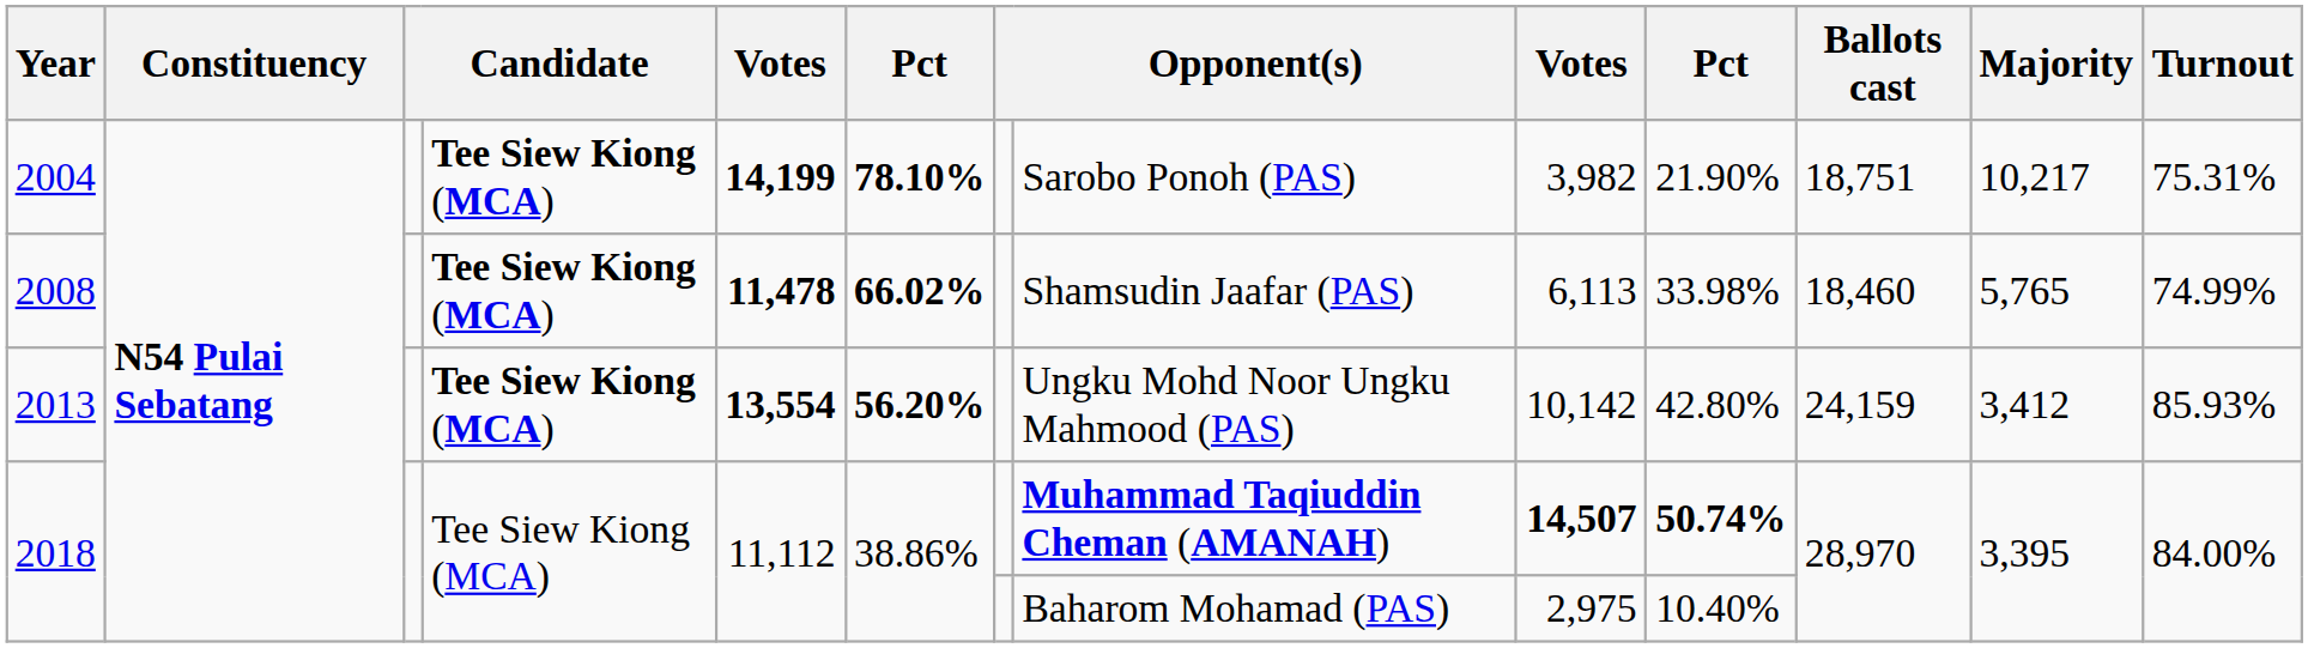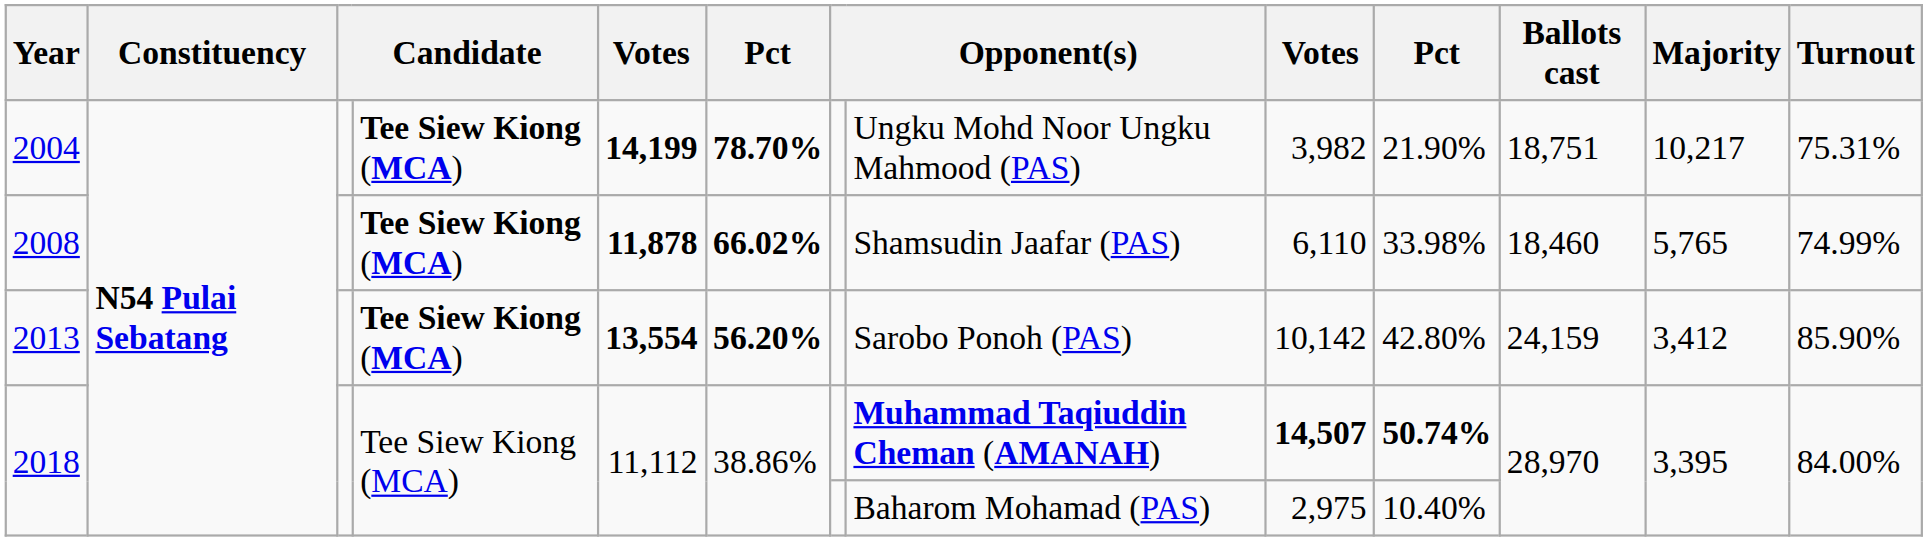 <table class="wikitable" style="margin:0.5em ; font-size:95%">
 <tr>
 <th>Year</th>
 <th>Constituency</th>
 <th colspan=2>Candidate</th>
 <th>Votes</th>
 <th>Pct</th>
 <th colspan=2>Opponent(s)</th>
 <th>Votes</th>
 <th>Pct</th>
 <th>Ballots cast</th>
 <th>Majority</th>
 <th>Turnout</th>
 </tr>
 <tr>
 <td><a href='#'>2004</a></td>
 <td rowspan=5><strong>N54 <a href='#'>Pulai Sebatang</a></strong></td>
 <td></td>
 <td><strong>Tee Siew Kiong</strong> (<a href='#'><strong>MCA</strong></a>)</td>
 <td align="right"><strong>14,199</strong></td>
-<td><strong>78.10%</strong></td>
+<td><strong>78.70%</strong></td>
 <td></td>
-<td>Sarobo Ponoh (<a href='#'>PAS</a>)</td>
+<td>Ungku Mohd Noor Ungku Mahmood (<a href='#'>PAS</a>)</td>
 <td align="right">3,982</td>
 <td>21.90%</td>
 <td>18,751</td>
 <td>10,217</td>
 <td>75.31%</td>
 </tr>
 <tr>
 <td><a href='#'>2008</a></td>
 <td></td>
 <td><strong>Tee Siew Kiong</strong> (<a href='#'><strong>MCA</strong></a>)</td>
-<td align="right"><strong>11,478</strong></td>
+<td align="right"><strong>11,878</strong></td>
 <td><strong>66.02%</strong></td>
 <td></td>
 <td>Shamsudin Jaafar (<a href='#'>PAS</a>)</td>
-<td align="right">6,113</td>
+<td align="right">6,110</td>
 <td>33.98%</td>
 <td>18,460</td>
 <td>5,765</td>
 <td>74.99%</td>
 </tr>
 <tr>
 <td><a href='#'>2013</a></td>
 <td></td>
 <td><strong>Tee Siew Kiong</strong> (<a href='#'><strong>MCA</strong></a>)</td>
 <td align="right"><strong>13,554</strong></td>
 <td><strong>56.20%</strong></td>
 <td></td>
-<td>Ungku Mohd Noor Ungku Mahmood (<a href='#'>PAS</a>)</td>
+<td>Sarobo Ponoh (<a href='#'>PAS</a>)</td>
 <td align="right">10,142</td>
 <td>42.80%</td>
 <td>24,159</td>
 <td>3,412</td>
-<td>85.93%</td>
+<td>85.90%</td>
 </tr>
 <tr>
 <td rowspan=2><a href='#'>2018</a></td>
 <td rowspan=2 ></td>
 <td rowspan=2>Tee Siew Kiong (<a href='#'>MCA</a>)</td>
 <td rowspan=2 align="right">11,112</td>
 <td rowspan=2>38.86%</td>
 <td></td>
 <td><strong><a href='#'>Muhammad Taqiuddin Cheman</a></strong> (<a href='#'><strong>AMANAH</strong></a>)</td>
 <td align="right"><strong>14,507</strong></td>
 <td><strong>50.74%</strong></td>
 <td rowspan=2>28,970</td>
 <td rowspan=2>3,395</td>
 <td rowspan=2>84.00%</td>
 </tr>
 <tr>
 <td></td>
 <td>Baharom Mohamad (<a href='#'>PAS</a>)</td>
 <td align="right">2,975</td>
 <td>10.40%</td>
 </tr>
 </table>
